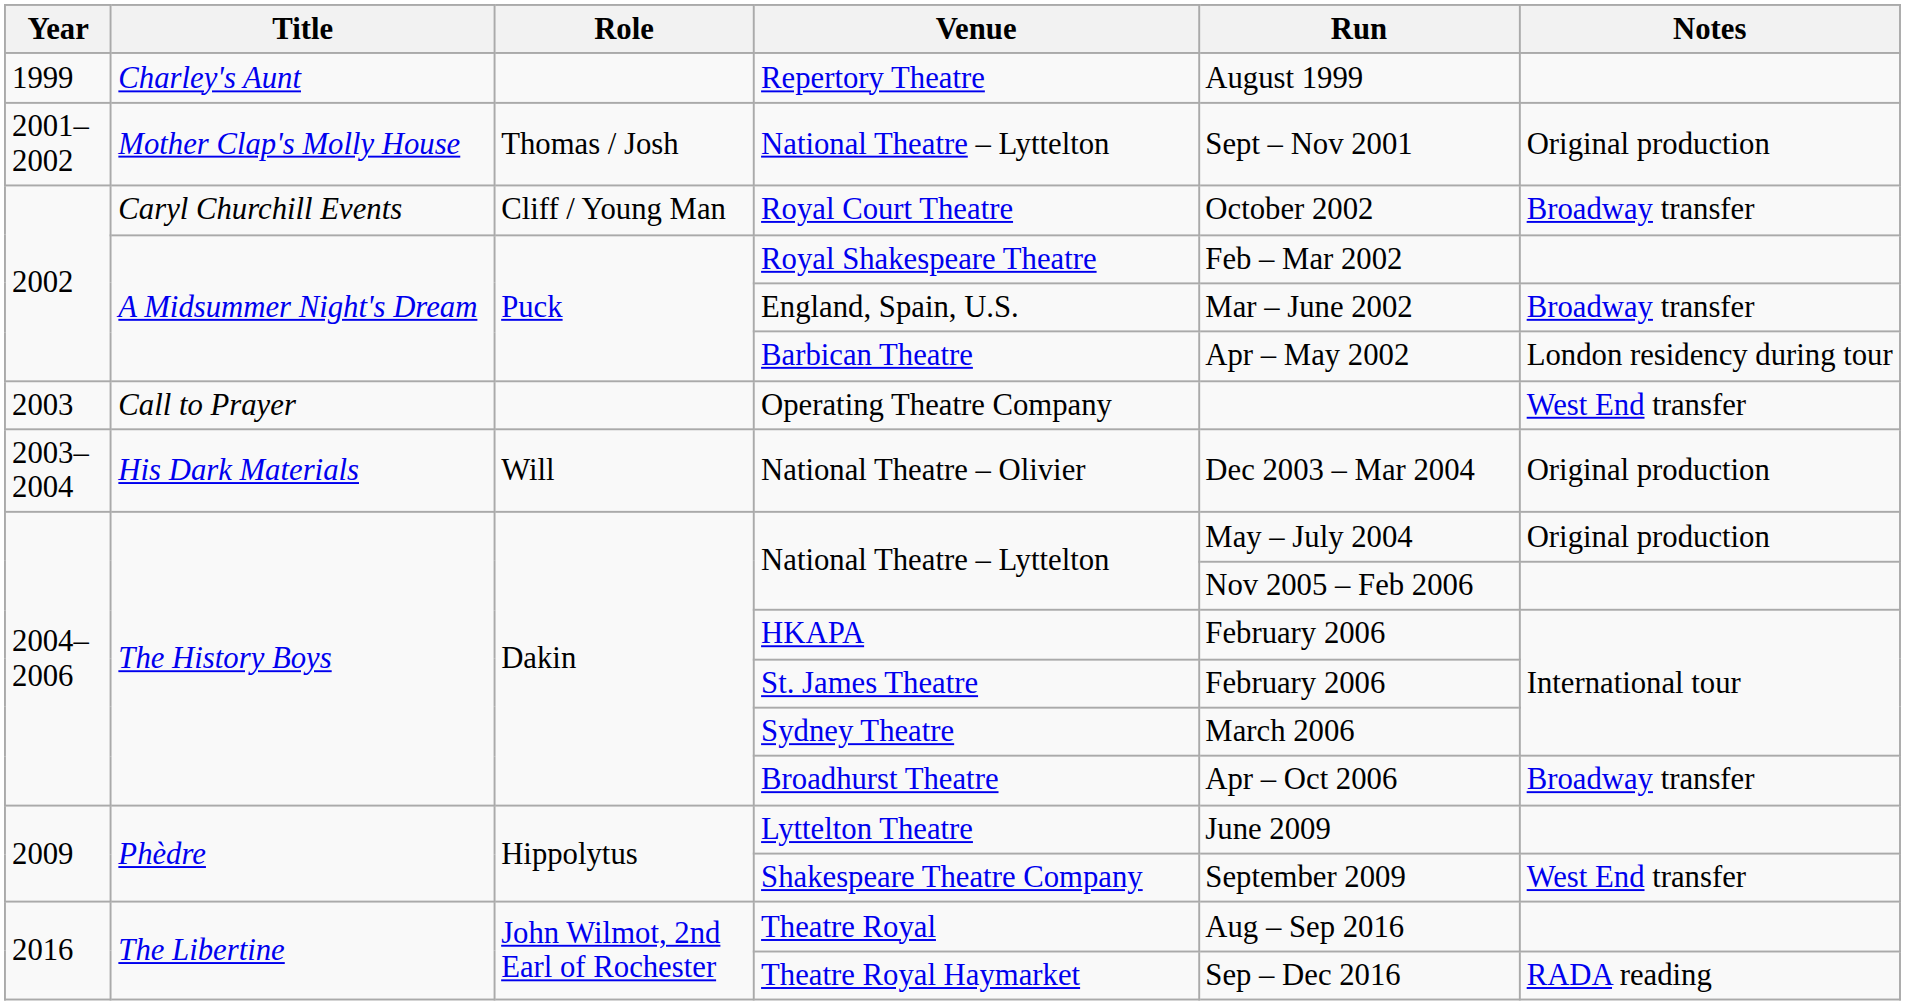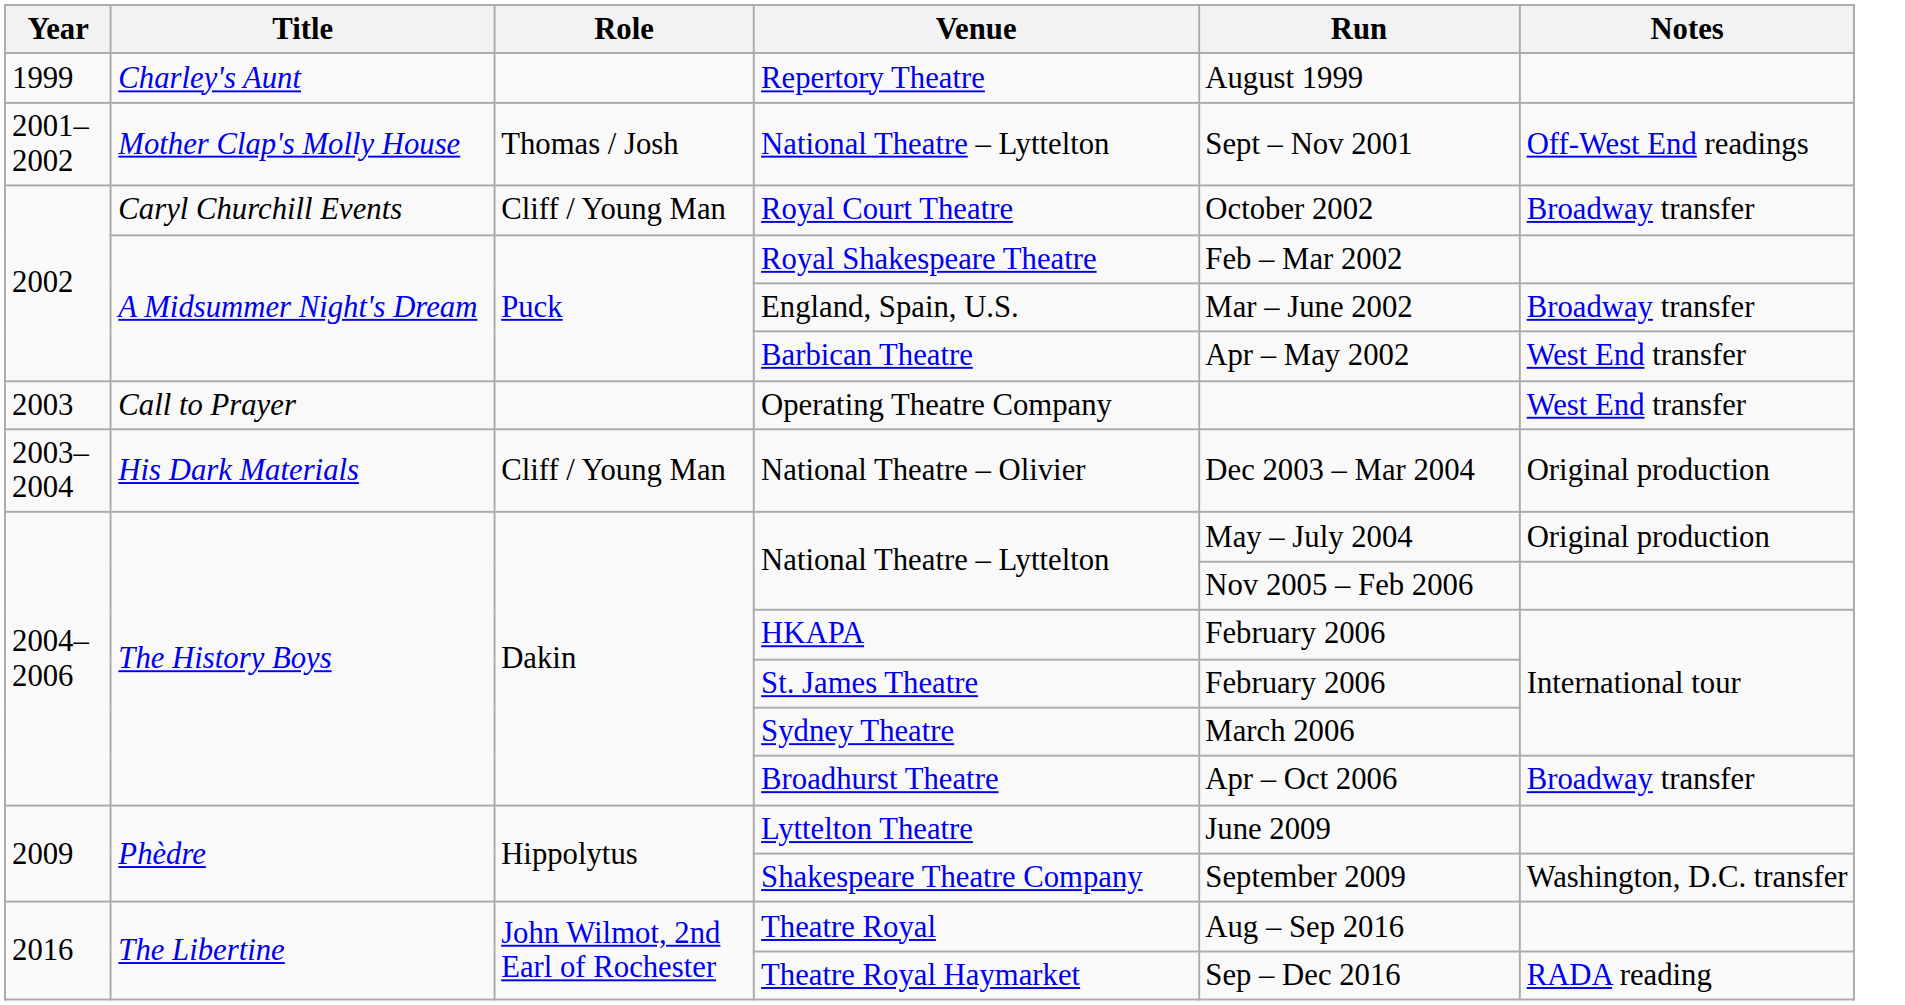 <table class="wikitable sortable plainrowheaders">
 <tr>
 <th scope="col" style="width:3em;">Year</th>
 <th scope="col" style="width:12em;">Title</th>
 <th scope="col" style="width:8em;">Role</th>
 <th scope="col" style="width:14em;">Venue</th>
 <th scope="col" style="width:10em;" class="unsortable">Run</th>
 <th scope="col" class="unsortable">Notes</th>
 </tr>
 <tr>
 <td>1999</td>
 <td><em><a href='#'>Charley's Aunt</a></em></td>
 <td></td>
 <td><a href='#'>Repertory Theatre</a></td>
 <td>August 1999</td>
 <td></td>
 </tr>
 <tr>
 <td>2001–2002</td>
 <td><em><a href='#'>Mother Clap's Molly House</a></em></td>
 <td>Thomas / Josh</td>
 <td><a href='#'>National Theatre</a> – Lyttelton</td>
 <td>Sept – Nov 2001</td>
-<td>Original production</td>
+<td><a href='#'>Off-West End</a> readings</td>
 </tr>
 <tr>
 <td rowspan="4">2002</td>
 <td><em>Caryl Churchill Events</em></td>
 <td>Cliff / Young Man</td>
 <td><a href='#'>Royal Court Theatre</a></td>
 <td>October 2002</td>
 <td><a href='#'>Broadway</a> transfer</td>
 </tr>
 <tr>
 <td rowspan="3"><em><a href='#'>A Midsummer Night's Dream</a></em></td>
 <td rowspan="3"><a href='#'>Puck</a></td>
 <td><a href='#'>Royal Shakespeare Theatre</a></td>
 <td>Feb – Mar 2002</td>
 <td></td>
 </tr>
 <tr>
 <td>England, Spain, U.S.</td>
 <td>Mar – June 2002</td>
 <td><a href='#'>Broadway</a> transfer</td>
 </tr>
 <tr>
 <td><a href='#'>Barbican Theatre</a></td>
 <td>Apr – May 2002</td>
-<td>London residency during tour</td>
+<td><a href='#'>West End</a> transfer</td>
 </tr>
 <tr>
 <td>2003</td>
 <td><em>Call to Prayer</em></td>
 <td></td>
 <td>Operating Theatre Company</td>
 <td></td>
 <td><a href='#'>West End</a> transfer</td>
 </tr>
 <tr>
 <td>2003–2004</td>
 <td><em><a href='#'>His Dark Materials</a></em></td>
-<td>Will</td>
+<td>Cliff / Young Man</td>
 <td>National Theatre – Olivier</td>
 <td>Dec 2003 – Mar 2004</td>
 <td>Original production</td>
 </tr>
 <tr>
 <td rowspan="6">2004–2006</td>
 <td rowspan="6"><em><a href='#'>The History Boys</a></em></td>
 <td rowspan="6">Dakin</td>
 <td rowspan="2">National Theatre – Lyttelton</td>
 <td>May – July 2004</td>
 <td>Original production</td>
 </tr>
 <tr>
 <td>Nov 2005 – Feb 2006</td>
 <td></td>
 </tr>
 <tr>
 <td><a href='#'>HKAPA</a></td>
 <td>February 2006</td>
 <td rowspan="3">International tour</td>
 </tr>
 <tr>
 <td><a href='#'>St. James Theatre</a></td>
 <td>February 2006</td>
 </tr>
 <tr>
 <td><a href='#'>Sydney Theatre</a></td>
 <td>March 2006</td>
 </tr>
 <tr>
 <td><a href='#'>Broadhurst Theatre</a></td>
 <td>Apr – Oct 2006</td>
 <td><a href='#'>Broadway</a> transfer</td>
 </tr>
 <tr>
 <td rowspan="2">2009</td>
 <td rowspan="2"><em><a href='#'>Phèdre</a></em></td>
 <td rowspan="2">Hippolytus</td>
 <td><a href='#'>Lyttelton Theatre</a></td>
 <td>June 2009</td>
 <td></td>
 </tr>
 <tr>
 <td><a href='#'>Shakespeare Theatre Company</a></td>
 <td>September 2009</td>
-<td><a href='#'>West End</a> transfer</td>
+<td>Washington, D.C. transfer</td>
 </tr>
 <tr>
 <td rowspan="2">2016</td>
 <td rowspan="2"><em><a href='#'>The Libertine</a></em></td>
 <td rowspan="2"><a href='#'>John Wilmot, 2nd Earl of Rochester</a></td>
 <td><a href='#'>Theatre Royal</a></td>
 <td>Aug – Sep 2016</td>
 <td></td>
 </tr>
 <tr>
 <td><a href='#'>Theatre Royal Haymarket</a></td>
 <td>Sep – Dec 2016</td>
 <td><a href='#'>RADA</a> reading</td>
 </tr>
 </table>
